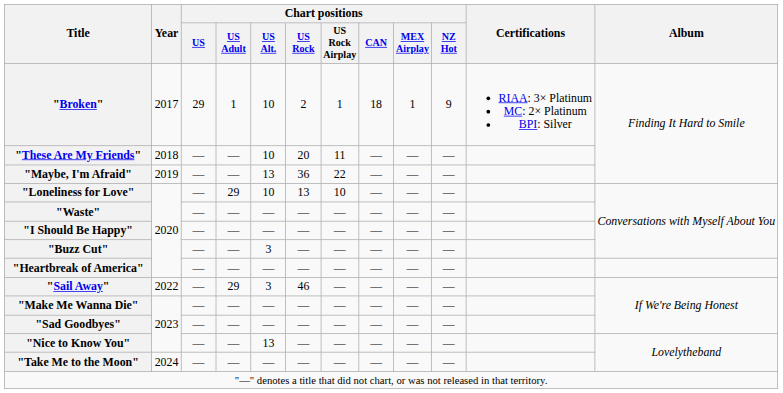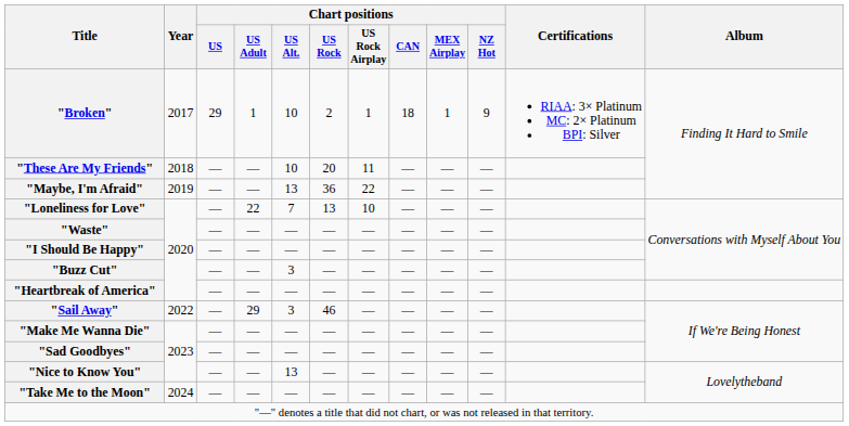 <table class="wikitable plainrowheaders" style="text-align:center;">
 <tr>
 <th scope="col" rowspan="2" style="width:12em;">Title</th>
 <th scope="col" rowspan="2">Year</th>
 <th scope="col" colspan="8">Chart positions</th>
 <th scope="col" rowspan="2">Certifications</th>
 <th scope="col" rowspan="2">Album</th>
 </tr>
 <tr>
 <th scope="col" style="width:3em;font-size:85%;"><a href='#'>US</a><br></th>
 <th scope="col" style="width:3em;font-size:85%;"><a href='#'>US<br>Adult</a><br></th>
 <th scope="col" style="width:3em;font-size:85%;"><a href='#'>US<br>Alt.</a><br></th>
 <th scope="col" style="width:3em;font-size:85%;"><a href='#'>US<br>Rock</a><br></th>
 <th scope="col" style="width:3em;font-size:85%;">US<br>Rock Airplay<br></th>
 <th scope="col" style="width:3em;font-size:85%;"><a href='#'>CAN</a><br></th>
 <th scope="col" style="width:3em;font-size:85%;"><a href='#'>MEX<br>Airplay</a><br></th>
 <th scope="col" style="width:3em;font-size:85%;"><a href='#'>NZ<br>Hot</a><br></th>
 </tr>
 <tr>
 <th scope="row">"<a href='#'>Broken</a>"</th>
 <td>2017</td>
 <td>29</td>
 <td>1</td>
 <td>10</td>
 <td>2</td>
 <td>1</td>
 <td>18</td>
 <td>1</td>
 <td>9</td>
 <td><br><ul><li><a href='#'>RIAA</a>: 3× Platinum</li><li><a href='#'>MC</a>: 2× Platinum</li><li><a href='#'>BPI</a>: Silver</li></ul></td>
 <td rowspan="3"><em>Finding It Hard to Smile</em></td>
 </tr>
 <tr>
 <th scope="row">"<a href='#'>These Are My Friends</a>"</th>
 <td>2018</td>
 <td>—</td>
 <td>—</td>
 <td>10</td>
 <td>20</td>
 <td>11</td>
 <td>—</td>
 <td>—</td>
 <td>—</td>
 <td></td>
 </tr>
 <tr>
 <th scope="row">"Maybe, I'm Afraid"</th>
 <td>2019</td>
 <td>—</td>
 <td>—</td>
 <td>13</td>
 <td>36</td>
 <td>22</td>
 <td>—</td>
 <td>—</td>
 <td>—</td>
 <td></td>
 </tr>
 <tr>
 <th scope="row">"Loneliness for Love"</th>
 <td rowspan="5">2020</td>
 <td>—</td>
-<td>29</td>
-<td>10</td>
+<td>22</td>
+<td>7</td>
 <td>13</td>
 <td>10</td>
 <td>—</td>
 <td>—</td>
 <td>—</td>
 <td></td>
 <td rowspan="4"><em>Conversations with Myself About You</em></td>
 </tr>
 <tr>
 <th scope="row">"Waste"</th>
 <td>—</td>
 <td>—</td>
 <td>—</td>
 <td>—</td>
 <td>—</td>
 <td>—</td>
 <td>—</td>
 <td>—</td>
 <td></td>
 </tr>
 <tr>
 <th scope="row">"I Should Be Happy"</th>
 <td>—</td>
 <td>—</td>
 <td>—</td>
 <td>—</td>
 <td>—</td>
 <td>—</td>
 <td>—</td>
 <td>—</td>
 <td></td>
 </tr>
 <tr>
 <th scope="row">"Buzz Cut"</th>
 <td>—</td>
 <td>—</td>
 <td>3</td>
 <td>—</td>
 <td>—</td>
 <td>—</td>
 <td>—</td>
 <td>—</td>
 <td></td>
 </tr>
 <tr>
 <th scope="row">"Heartbreak of America"</th>
 <td>—</td>
 <td>—</td>
 <td>—</td>
 <td>—</td>
 <td>—</td>
 <td>—</td>
 <td>—</td>
 <td>—</td>
 <td></td>
 <td></td>
 </tr>
 <tr>
 <th scope="row">"<a href='#'>Sail Away</a>"</th>
 <td>2022</td>
 <td>—</td>
 <td>29</td>
 <td>3</td>
 <td>46</td>
 <td>—</td>
 <td>—</td>
 <td>—</td>
 <td>—</td>
 <td></td>
 <td rowspan="3"><em>If We're Being Honest</em></td>
 </tr>
 <tr>
 <th scope="row">"Make Me Wanna Die"</th>
 <td rowspan="3">2023</td>
 <td>—</td>
 <td>—</td>
 <td>—</td>
 <td>—</td>
 <td>—</td>
 <td>—</td>
 <td>—</td>
 <td>—</td>
 <td></td>
 </tr>
 <tr>
 <th scope="row">"Sad Goodbyes"</th>
 <td>—</td>
 <td>—</td>
 <td>—</td>
 <td>—</td>
 <td>—</td>
 <td>—</td>
 <td>—</td>
 <td>—</td>
 <td></td>
 </tr>
 <tr>
 <th scope="row">"Nice to Know You"</th>
 <td>—</td>
 <td>—</td>
 <td>13</td>
 <td>—</td>
 <td>—</td>
 <td>—</td>
 <td>—</td>
 <td>—</td>
 <td></td>
 <td rowspan="2"><em>Lovelytheband</em></td>
 </tr>
 <tr>
 <th scope="row">"Take Me to the Moon"</th>
 <td>2024</td>
 <td>—</td>
 <td>—</td>
 <td>—</td>
 <td>—</td>
 <td>—</td>
 <td>—</td>
 <td>—</td>
 <td>—</td>
 <td></td>
 </tr>
 <tr>
 <td colspan="13" style="font-size:90%">"—" denotes a title that did not chart, or was not released in that territory.</td>
 </tr>
 </table>
